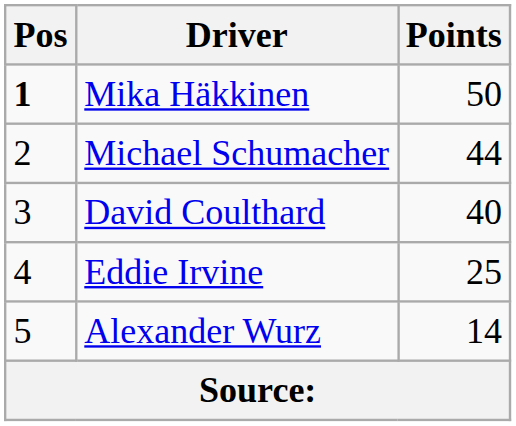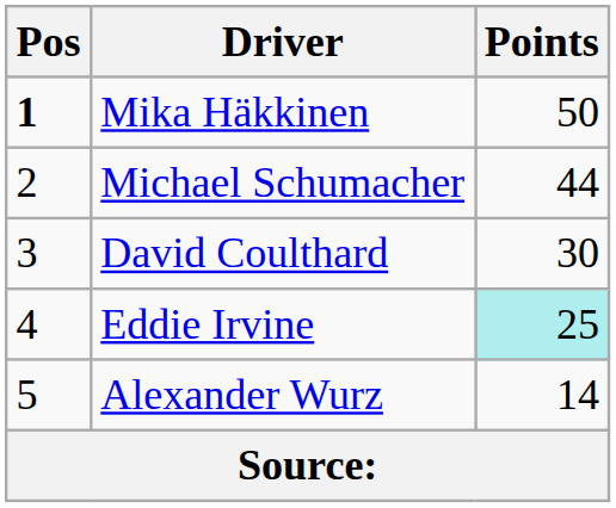 <table class="wikitable" style="font-size: 95%;">
 <tr>
 <th>Pos</th>
 <th>Driver</th>
 <th>Points</th>
 </tr>
 <tr>
 <td><strong>1</strong></td>
 <td> <a href='#'>Mika Häkkinen</a></td>
 <td align="right">50</td>
 </tr>
 <tr>
 <td>2</td>
 <td> <a href='#'>Michael Schumacher</a></td>
 <td align="right">44</td>
 </tr>
 <tr>
 <td>3</td>
 <td> <a href='#'>David Coulthard</a></td>
-<td align="right">40</td>
+<td align="right">30</td>
 </tr>
 <tr>
 <td>4</td>
 <td> <a href='#'>Eddie Irvine</a></td>
-<td align="right">25</td>
+<td align="right" style="background: paleturquoise;">25</td>
 </tr>
 <tr>
 <td>5</td>
 <td> <a href='#'>Alexander Wurz</a></td>
 <td align="right">14</td>
 </tr>
 <tr>
 <th colspan=4>Source: </th>
 </tr>
 </table>
